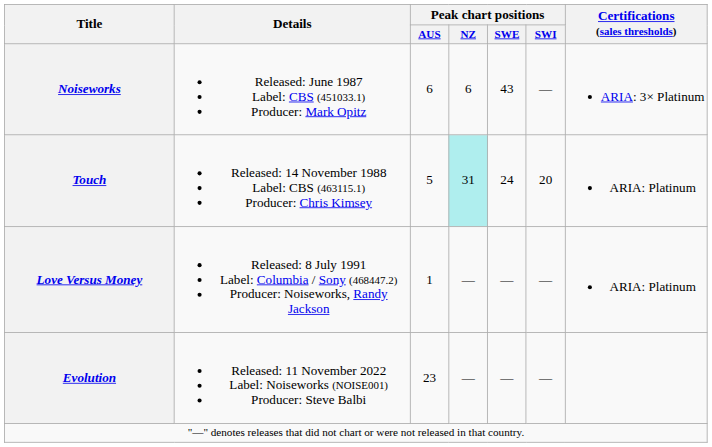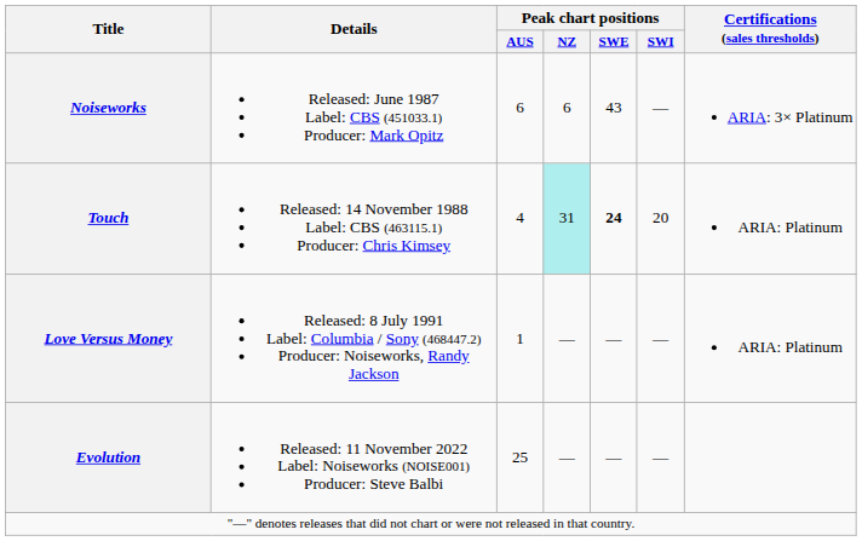 <table class="wikitable plainrowheaders" style="text-align:center;" border="1">
 <tr>
 <th rowspan="2" width="200">Title</th>
 <th rowspan="2" width="280">Details</th>
 <th colspan="4">Peak chart positions</th>
 <th rowspan="2"><a href='#'>Certifications</a><br><small>(<a href='#'>sales thresholds</a>)</small></th>
 </tr>
 <tr>
 <th style="width:3em;font-size:85%"><a href='#'>AUS</a><br></th>
 <th style="width:3em;font-size:85%"><a href='#'>NZ</a><br></th>
 <th style="width:3em;font-size:85%"><a href='#'>SWE</a><br></th>
 <th style="width:3em;font-size:85%"><a href='#'>SWI</a><br></th>
 </tr>
 <tr>
 <th scope="row"><em><a href='#'>Noiseworks</a></em></th>
 <td><br><ul><li>Released: June 1987</li><li>Label: <a href='#'>CBS</a> <small>(451033.1)</small></li><li>Producer: <a href='#'>Mark Opitz</a></li></ul></td>
 <td>6</td>
 <td>6</td>
 <td>43</td>
 <td>—</td>
 <td><br><ul><li><a href='#'>ARIA</a>: 3× Platinum</li></ul></td>
 </tr>
 <tr>
 <th scope="row"><em><a href='#'>Touch</a></em></th>
 <td><br><ul><li>Released: 14 November 1988</li><li>Label: CBS <small>(463115.1)</small></li><li>Producer: <a href='#'>Chris Kimsey</a></li></ul></td>
-<td>5</td>
+<td>4</td>
 <td style="background: paleturquoise;">31</td>
-<td>24</td>
+<td><strong>24</strong></td>
 <td>20</td>
 <td><br><ul><li>ARIA: Platinum</li></ul></td>
 </tr>
 <tr>
 <th scope="row"><em><a href='#'>Love Versus Money</a></em></th>
 <td><br><ul><li>Released: 8 July 1991</li><li>Label: <a href='#'>Columbia</a> / <a href='#'>Sony</a> <small>(468447.2)</small></li><li>Producer: Noiseworks, <a href='#'>Randy Jackson</a></li></ul></td>
 <td>1</td>
 <td>—</td>
 <td>—</td>
 <td>—</td>
 <td><br><ul><li>ARIA: Platinum</li></ul></td>
 </tr>
 <tr>
 <th scope="row"><em><a href='#'>Evolution</a></em></th>
 <td><br><ul><li>Released: 11 November 2022</li><li>Label: Noiseworks <small>(NOISE001)</small></li><li>Producer: Steve Balbi</li></ul></td>
-<td>23</td>
+<td>25</td>
 <td>—</td>
 <td>—</td>
 <td>—</td>
 </tr>
 <tr>
 <td colspan="8" style="font-size: 85%">"—" denotes releases that did not chart or were not released in that country.</td>
 </tr>
 </table>
